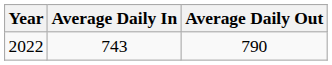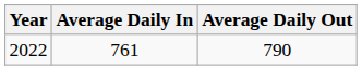 <table class="wikitable" style="text-align:center">
 <tr>
 <th>Year</th>
 <th>Average Daily In</th>
 <th>Average Daily Out</th>
 </tr>
 <tr>
 <td>2022</td>
-<td>743</td>
+<td>761</td>
 <td>790</td>
 </tr>
 </table>
